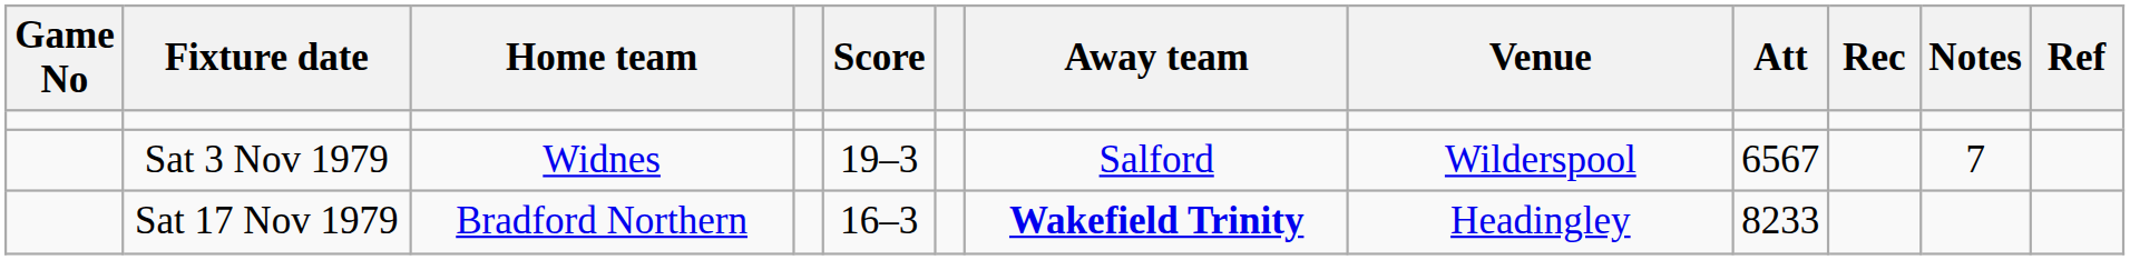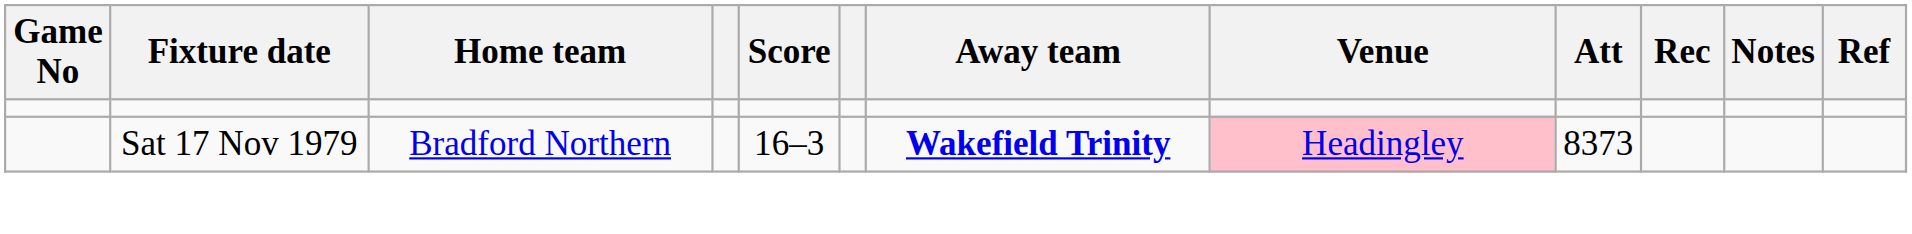 <table class="wikitable" style="text-align:center;">
 <tr>
 <th width=10 abbr="No">Game No</th>
 <th width=110 abbr="Date">Fixture date</th>
 <th width=150 abbr="Home team">Home team</th>
 <th width=5 abbr="space"></th>
 <th width=20 abbr="Score">Score</th>
 <th width=5 abbr="space"></th>
 <th width=150 abbr="Away team">Away team</th>
 <th width=150 abbr="Venue">Venue</th>
 <th width=30 abbr="Att">Att</th>
 <th width=30 abbr="Rec">Rec</th>
 <th width=20 abbr="Notes">Notes</th>
 <th width=30 abbr="Ref">Ref</th>
 </tr>
 <tr>
 <td></td>
 <td></td>
 <td></td>
 <td></td>
 <td></td>
 <td></td>
 <td></td>
 <td></td>
 <td></td>
 <td></td>
 <td></td>
 </tr>
 <tr>
 <td></td>
-<td>Sat 3 Nov 1979</td>
-<td><a href='#'>Widnes</a></td>
-<td></td>
-<td>19–3</td>
-<td></td>
-<td><a href='#'>Salford</a></td>
-<td><a href='#'>Wilderspool</a></td>
-<td>6567</td>
-<td></td>
-<td>7</td>
-<td></td>
-</tr>
-<tr>
-<td></td>
 <td>Sat 17 Nov 1979</td>
 <td><a href='#'>Bradford Northern</a></td>
 <td></td>
 <td>16–3</td>
 <td></td>
 <td><strong><a href='#'>Wakefield Trinity</a></strong></td>
-<td><a href='#'>Headingley</a></td>
-<td>8233</td>
+<td style="background: pink;"><a href='#'>Headingley</a></td>
+<td>8373</td>
 <td></td>
 <td></td>
 <td></td>
 </tr>
 </table>
